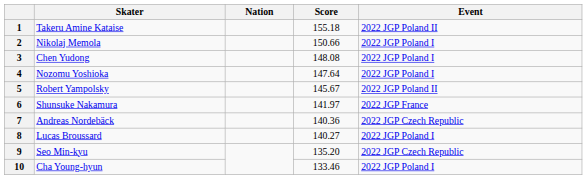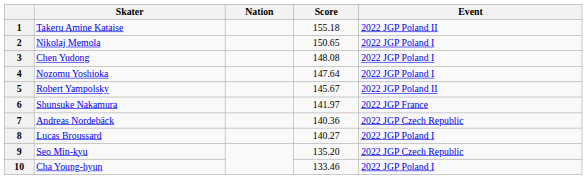 <table class="wikitable sortable" style="text-align:left; width:75%">
 <tr>
 <th scope="col"></th>
 <th scope="col">Skater</th>
 <th scope="col">Nation</th>
 <th scope="col">Score</th>
 <th scope="col">Event</th>
 </tr>
 <tr>
 <th scope="row">1</th>
 <td><a href='#'>Takeru Amine Kataise</a></td>
 <td></td>
 <td style="text-align:center;">155.18</td>
 <td><a href='#'>2022 JGP Poland II</a></td>
 </tr>
 <tr>
 <th scope="row">2</th>
 <td><a href='#'>Nikolaj Memola</a></td>
 <td></td>
-<td style="text-align:center;">150.66</td>
+<td style="text-align:center;">150.65</td>
 <td><a href='#'>2022 JGP Poland I</a></td>
 </tr>
 <tr>
 <th scope="row">3</th>
 <td><a href='#'>Chen Yudong</a></td>
 <td></td>
 <td style="text-align:center;">148.08</td>
 <td><a href='#'>2022 JGP Poland I</a></td>
 </tr>
 <tr>
 <th scope="row">4</th>
 <td><a href='#'>Nozomu Yoshioka</a></td>
 <td></td>
 <td style="text-align:center;">147.64</td>
 <td><a href='#'>2022 JGP Poland I</a></td>
 </tr>
 <tr>
 <th scope="row">5</th>
 <td><a href='#'>Robert Yampolsky</a></td>
 <td></td>
 <td style="text-align:center;">145.67</td>
 <td><a href='#'>2022 JGP Poland II</a></td>
 </tr>
 <tr>
 <th scope="row">6</th>
 <td><a href='#'>Shunsuke Nakamura</a></td>
 <td></td>
 <td style="text-align:center;">141.97</td>
 <td><a href='#'>2022 JGP France</a></td>
 </tr>
 <tr>
 <th scope="row">7</th>
 <td><a href='#'>Andreas Nordebäck</a></td>
 <td></td>
 <td style="text-align:center;">140.36</td>
 <td><a href='#'>2022 JGP Czech Republic</a></td>
 </tr>
 <tr>
 <th scope="row">8</th>
 <td><a href='#'>Lucas Broussard</a></td>
 <td></td>
 <td style="text-align:center;">140.27</td>
 <td><a href='#'>2022 JGP Poland I</a></td>
 </tr>
 <tr>
 <th scope="row">9</th>
 <td><a href='#'>Seo Min-kyu</a></td>
 <td rowspan="2"></td>
 <td style="text-align:center;">135.20</td>
 <td><a href='#'>2022 JGP Czech Republic</a></td>
 </tr>
 <tr>
 <th scope="row">10</th>
 <td><a href='#'>Cha Young-hyun</a></td>
 <td style="text-align:center;">133.46</td>
 <td><a href='#'>2022 JGP Poland I</a></td>
 </tr>
 </table>
